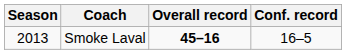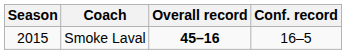 <table class="wikitable">
 <tr>
 <th>Season</th>
 <th>Coach</th>
 <th>Overall record</th>
 <th>Conf. record</th>
 </tr>
 <tr align="center">
-<td>2013</td>
+<td>2015</td>
 <td>Smoke Laval</td>
 <td><strong>45–16</strong></td>
 <td>16–5</td>
 </tr>
 </table>
